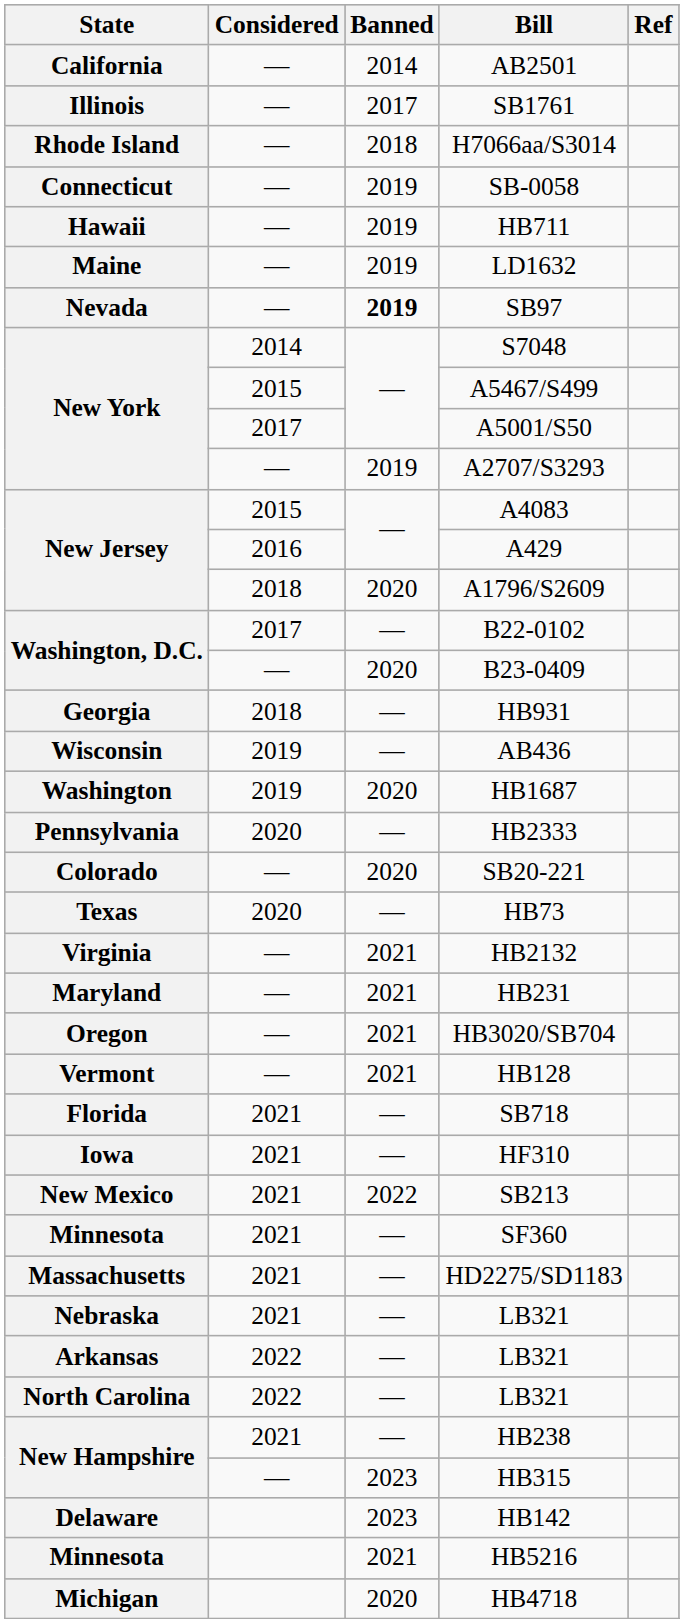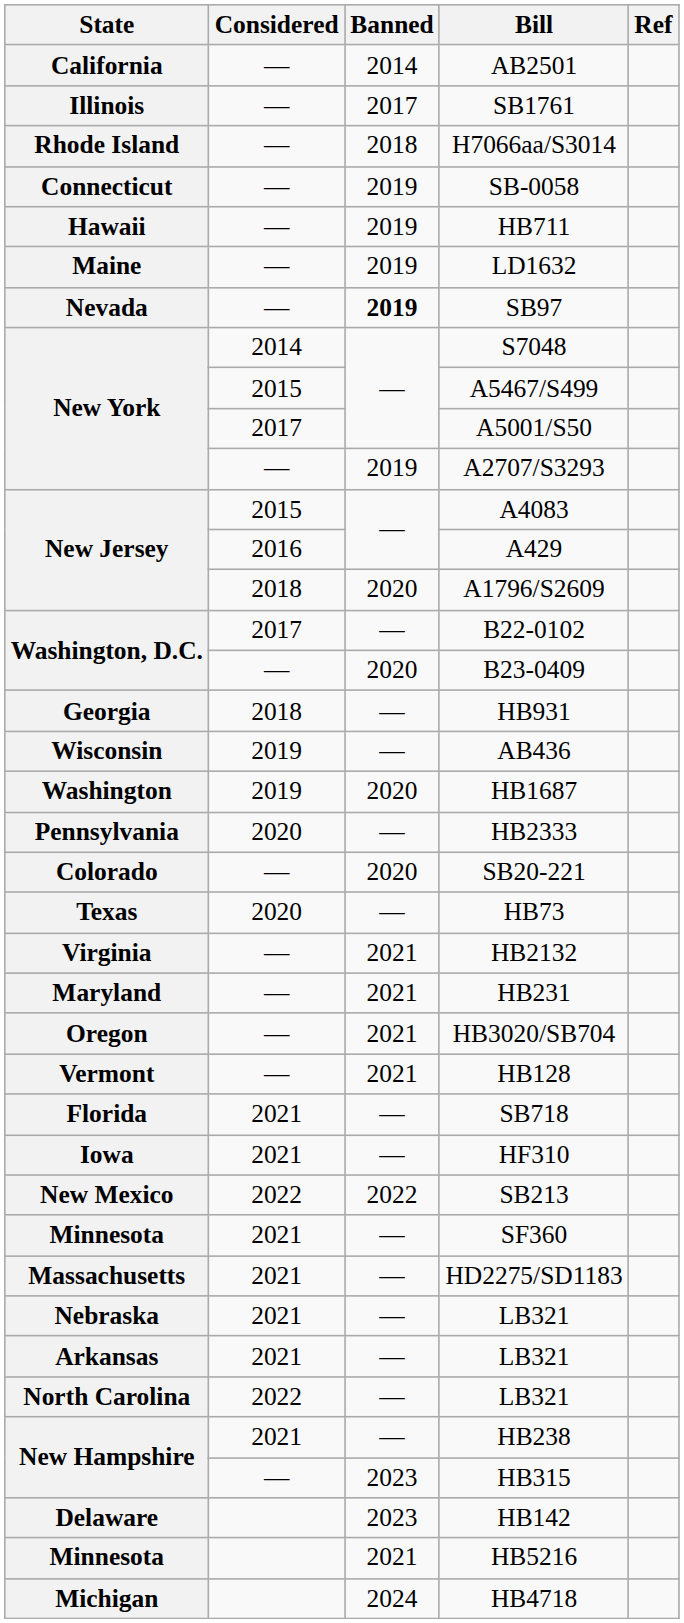 <table class="wikitable sortable" style="text-align:center;">
 <tr>
 <th>State</th>
 <th>Considered</th>
 <th>Banned</th>
 <th>Bill</th>
 <th class="unsortable">Ref</th>
 </tr>
 <tr>
 <th>California</th>
 <td>—</td>
 <td>2014</td>
 <td>AB2501</td>
 <td></td>
 </tr>
 <tr>
 <th>Illinois</th>
 <td>—</td>
 <td>2017</td>
 <td>SB1761</td>
 <td></td>
 </tr>
 <tr>
 <th>Rhode Island</th>
 <td>—</td>
 <td>2018</td>
 <td>H7066aa/S3014</td>
 <td></td>
 </tr>
 <tr>
 <th>Connecticut</th>
 <td>—</td>
 <td>2019</td>
 <td>SB-0058</td>
 <td></td>
 </tr>
 <tr>
 <th>Hawaii</th>
 <td>—</td>
 <td>2019</td>
 <td>HB711</td>
 <td></td>
 </tr>
 <tr>
 <th>Maine</th>
 <td>—</td>
 <td>2019</td>
 <td>LD1632</td>
 <td></td>
 </tr>
 <tr>
 <th>Nevada</th>
 <td>—</td>
 <td><strong>2019</strong></td>
 <td>SB97</td>
 <td></td>
 </tr>
 <tr>
 <th rowspan=4>New York</th>
 <td>2014</td>
 <td rowspan=3>—</td>
 <td>S7048</td>
 <td></td>
 </tr>
 <tr>
 <td>2015</td>
 <td>A5467/S499</td>
 <td></td>
 </tr>
 <tr>
 <td>2017</td>
 <td>A5001/S50</td>
 <td></td>
 </tr>
 <tr>
 <td>—</td>
 <td>2019</td>
 <td>A2707/S3293</td>
 <td></td>
 </tr>
 <tr>
 <th rowspan=3>New Jersey</th>
 <td>2015</td>
 <td rowspan=2>—</td>
 <td>A4083</td>
 <td></td>
 </tr>
 <tr>
 <td>2016</td>
 <td>A429</td>
 <td></td>
 </tr>
 <tr>
 <td>2018</td>
 <td>2020</td>
 <td>A1796/S2609</td>
 <td></td>
 </tr>
 <tr>
 <th rowspan="2">Washington, D.C.</th>
 <td>2017</td>
 <td>—</td>
 <td>B22-0102</td>
 <td></td>
 </tr>
 <tr>
 <td>—</td>
 <td>2020</td>
 <td>B23-0409</td>
 <td></td>
 </tr>
 <tr>
 <th>Georgia</th>
 <td>2018</td>
 <td>—</td>
 <td>HB931</td>
 <td></td>
 </tr>
 <tr>
 <th>Wisconsin</th>
 <td>2019</td>
 <td>—</td>
 <td>AB436</td>
 <td></td>
 </tr>
 <tr>
 <th>Washington</th>
 <td —>2019</td>
 <td>2020</td>
 <td>HB1687</td>
 <td></td>
 </tr>
 <tr>
 <th>Pennsylvania</th>
 <td>2020</td>
 <td>—</td>
 <td>HB2333</td>
 <td></td>
 </tr>
 <tr>
 <th>Colorado</th>
 <td>—</td>
 <td>2020</td>
 <td>SB20-221</td>
 <td></td>
 </tr>
 <tr>
 <th>Texas</th>
 <td>2020</td>
 <td>—</td>
 <td>HB73</td>
 <td></td>
 </tr>
 <tr>
 <th>Virginia</th>
 <td>—</td>
 <td>2021</td>
 <td>HB2132</td>
 <td></td>
 </tr>
 <tr>
 <th>Maryland</th>
 <td>—</td>
 <td>2021</td>
 <td>HB231</td>
 <td></td>
 </tr>
 <tr>
 <th>Oregon</th>
 <td>—</td>
 <td>2021</td>
 <td>HB3020/SB704</td>
 <td></td>
 </tr>
 <tr>
 <th>Vermont</th>
 <td>—</td>
 <td>2021</td>
 <td>HB128</td>
 <td></td>
 </tr>
 <tr>
 <th>Florida</th>
 <td>2021</td>
 <td>—</td>
 <td>SB718</td>
 <td></td>
 </tr>
 <tr>
 <th>Iowa</th>
 <td>2021</td>
 <td>—</td>
 <td>HF310</td>
 <td></td>
 </tr>
 <tr>
 <th>New Mexico</th>
-<td>2021</td>
+<td>2022</td>
 <td>2022</td>
 <td>SB213</td>
 <td></td>
 </tr>
 <tr>
 <th>Minnesota</th>
 <td>2021</td>
 <td>—</td>
 <td>SF360</td>
 <td></td>
 </tr>
 <tr>
 <th>Massachusetts</th>
 <td>2021</td>
 <td>—</td>
 <td>HD2275/SD1183</td>
 <td></td>
 </tr>
 <tr>
 <th>Nebraska</th>
 <td>2021</td>
 <td>—</td>
 <td>LB321</td>
 <td></td>
 </tr>
 <tr>
 <th>Arkansas</th>
-<td>2022</td>
+<td>2021</td>
 <td>—</td>
 <td>LB321</td>
 <td></td>
 </tr>
 <tr>
 <th>North Carolina</th>
 <td>2022</td>
 <td>—</td>
 <td>LB321</td>
 <td></td>
 </tr>
 <tr>
 <th rowspan=2>New Hampshire</th>
 <td>2021</td>
 <td>—</td>
 <td>HB238</td>
 <td></td>
 </tr>
 <tr>
 <td>—</td>
 <td>2023</td>
 <td>HB315</td>
 <td></td>
 </tr>
 <tr>
 <th>Delaware</th>
 <td></td>
 <td>2023</td>
 <td>HB142</td>
 <td></td>
 </tr>
 <tr>
 <th>Minnesota</th>
 <td></td>
 <td>2021</td>
 <td>HB5216</td>
 <td></td>
 </tr>
 <tr>
 <th>Michigan</th>
 <td></td>
-<td>2020</td>
+<td>2024</td>
 <td>HB4718</td>
 <td></td>
 </tr>
 <tr>
 </tr>
 </table>
